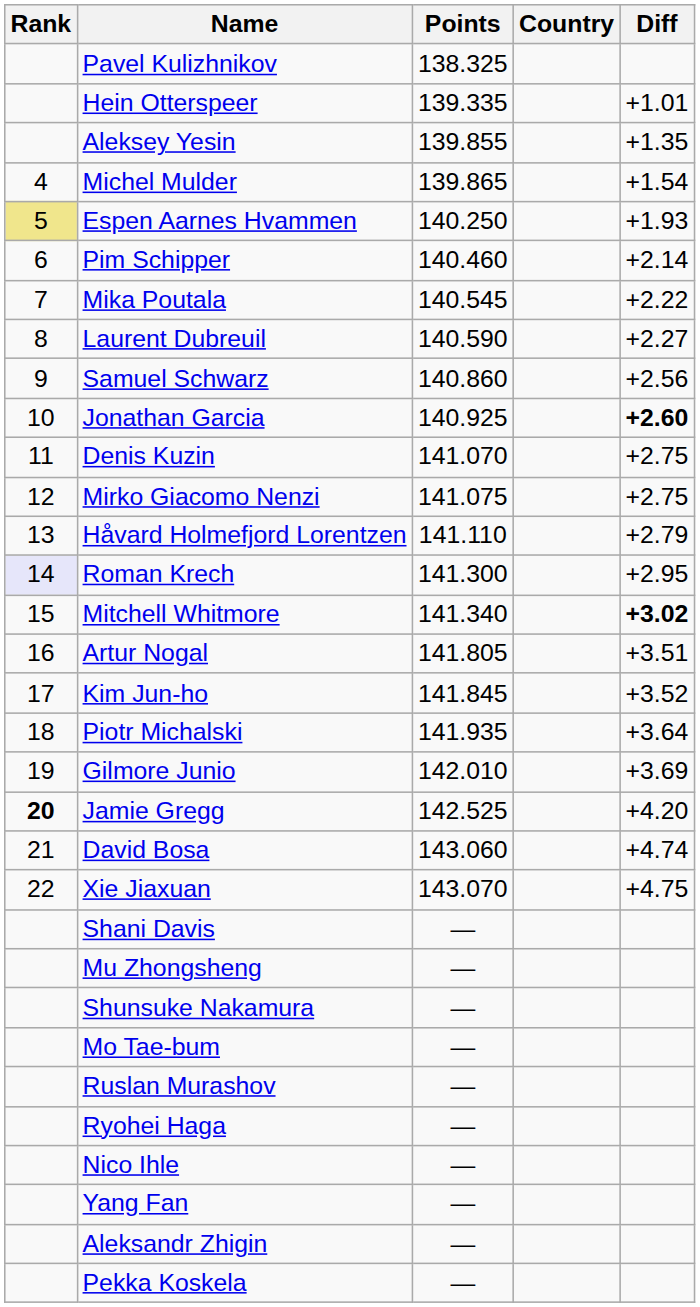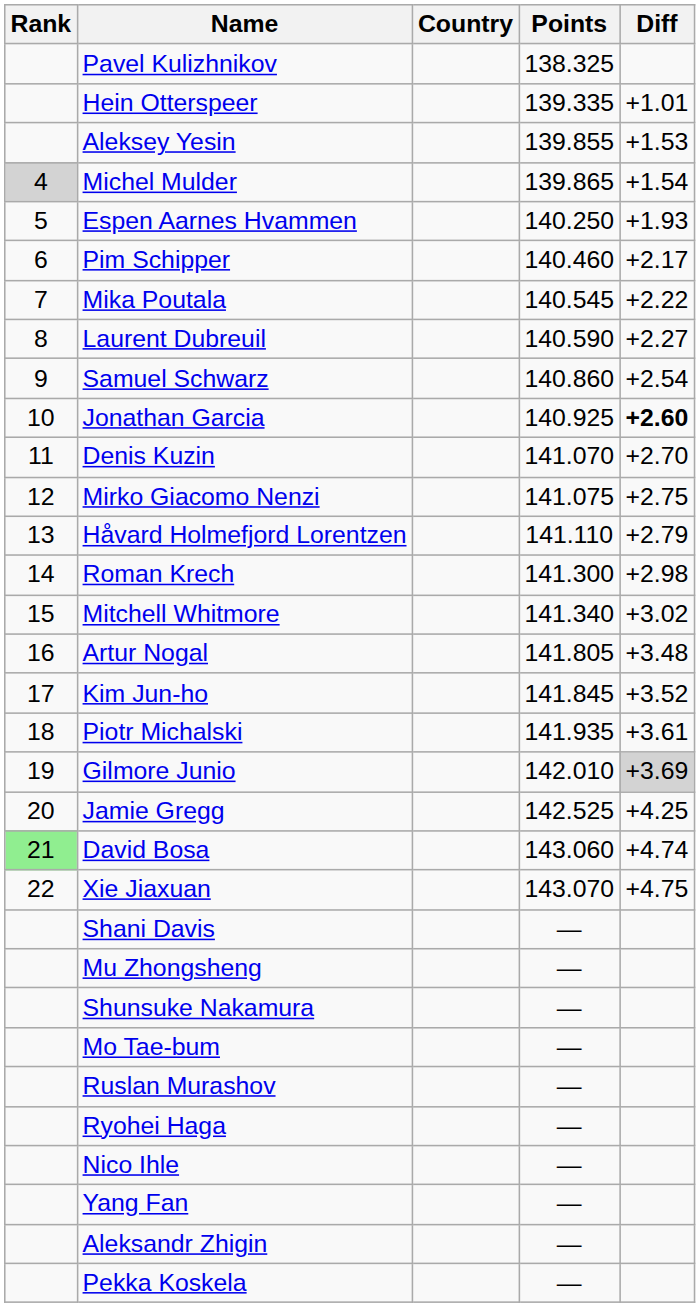 <table class="wikitable sortable" style="text-align:center">
 <tr>
 <th>Rank</th>
 <th>Name</th>
+<th>Country</th>
 <th>Points</th>
-<th>Country</th>
 <th>Diff</th>
 </tr>
 <tr>
 <td></td>
 <td align=left><a href='#'>Pavel Kulizhnikov</a></td>
+<td align=left></td>
 <td>138.325</td>
-<td align=left></td>
 <td></td>
 </tr>
 <tr>
 <td></td>
 <td align=left><a href='#'>Hein Otterspeer</a></td>
+<td align=left></td>
 <td>139.335</td>
-<td align=left></td>
 <td>+1.01</td>
 </tr>
 <tr>
 <td></td>
 <td align=left><a href='#'>Aleksey Yesin</a></td>
+<td align=left></td>
 <td>139.855</td>
-<td align=left></td>
-<td>+1.35</td>
+<td>+1.53</td>
 </tr>
 <tr>
-<td>4</td>
+<td style="background: lightgrey;">4</td>
 <td align=left><a href='#'>Michel Mulder</a></td>
+<td align=left></td>
 <td>139.865</td>
-<td align=left></td>
 <td>+1.54</td>
 </tr>
 <tr>
-<td style="background: khaki;">5</td>
+<td>5</td>
 <td align=left><a href='#'>Espen Aarnes Hvammen</a></td>
+<td align=left></td>
 <td>140.250</td>
-<td align=left></td>
 <td>+1.93</td>
 </tr>
 <tr>
 <td>6</td>
 <td align=left><a href='#'>Pim Schipper</a></td>
+<td align=left></td>
 <td>140.460</td>
-<td align=left></td>
-<td>+2.14</td>
+<td>+2.17</td>
 </tr>
 <tr>
 <td>7</td>
 <td align=left><a href='#'>Mika Poutala</a></td>
+<td align=left></td>
 <td>140.545</td>
-<td align=left></td>
 <td>+2.22</td>
 </tr>
 <tr>
 <td>8</td>
 <td align=left><a href='#'>Laurent Dubreuil</a></td>
+<td align=left></td>
 <td>140.590</td>
-<td align=left></td>
 <td>+2.27</td>
 </tr>
 <tr>
 <td>9</td>
 <td align=left><a href='#'>Samuel Schwarz</a></td>
+<td align=left></td>
 <td>140.860</td>
-<td align=left></td>
-<td>+2.56</td>
+<td>+2.54</td>
 </tr>
 <tr>
 <td>10</td>
 <td align=left><a href='#'>Jonathan Garcia</a></td>
+<td align=left></td>
 <td>140.925</td>
-<td align=left></td>
 <td><strong>+2.60</strong></td>
 </tr>
 <tr>
 <td>11</td>
 <td align=left><a href='#'>Denis Kuzin</a></td>
+<td align=left></td>
 <td>141.070</td>
-<td align=left></td>
-<td>+2.75</td>
+<td>+2.70</td>
 </tr>
 <tr>
 <td>12</td>
 <td align=left><a href='#'>Mirko Giacomo Nenzi</a></td>
+<td align=left></td>
 <td>141.075</td>
-<td align=left></td>
 <td>+2.75</td>
 </tr>
 <tr>
 <td>13</td>
 <td align=left><a href='#'>Håvard Holmefjord Lorentzen</a></td>
+<td align=left></td>
 <td>141.110</td>
-<td align=left></td>
 <td>+2.79</td>
 </tr>
 <tr>
-<td style="background: lavender;">14</td>
+<td>14</td>
 <td align=left><a href='#'>Roman Krech</a></td>
+<td align=left></td>
 <td>141.300</td>
-<td align=left></td>
-<td>+2.95</td>
+<td>+2.98</td>
 </tr>
 <tr>
 <td>15</td>
 <td align=left><a href='#'>Mitchell Whitmore</a></td>
+<td align=left></td>
 <td>141.340</td>
-<td align=left></td>
-<td><strong>+3.02</strong></td>
+<td>+3.02</td>
 </tr>
 <tr>
 <td>16</td>
 <td align=left><a href='#'>Artur Nogal</a></td>
+<td align=left></td>
 <td>141.805</td>
-<td align=left></td>
-<td>+3.51</td>
+<td>+3.48</td>
 </tr>
 <tr>
 <td>17</td>
 <td align=left><a href='#'>Kim Jun-ho</a></td>
+<td align=left></td>
 <td>141.845</td>
-<td align=left></td>
 <td>+3.52</td>
 </tr>
 <tr>
 <td>18</td>
 <td align=left><a href='#'>Piotr Michalski</a></td>
+<td align=left></td>
 <td>141.935</td>
-<td align=left></td>
-<td>+3.64</td>
+<td>+3.61</td>
 </tr>
 <tr>
 <td>19</td>
 <td align=left><a href='#'>Gilmore Junio</a></td>
+<td align=left></td>
 <td>142.010</td>
-<td align=left></td>
-<td>+3.69</td>
+<td style="background: lightgrey;">+3.69</td>
 </tr>
 <tr>
-<td><strong>20</strong></td>
+<td>20</td>
 <td align=left><a href='#'>Jamie Gregg</a></td>
+<td align=left></td>
 <td>142.525</td>
-<td align=left></td>
-<td>+4.20</td>
+<td>+4.25</td>
 </tr>
 <tr>
-<td>21</td>
+<td style="background: lightgreen;">21</td>
 <td align=left><a href='#'>David Bosa</a></td>
+<td align=left></td>
 <td>143.060</td>
-<td align=left></td>
 <td>+4.74</td>
 </tr>
 <tr>
 <td>22</td>
 <td align=left><a href='#'>Xie Jiaxuan</a></td>
+<td align=left></td>
 <td>143.070</td>
-<td align=left></td>
 <td>+4.75</td>
 </tr>
 <tr>
 <td></td>
 <td align=left><a href='#'>Shani Davis</a></td>
+<td align=left></td>
 <td>—</td>
-<td align=left></td>
 <td></td>
 </tr>
 <tr>
 <td></td>
 <td align=left><a href='#'>Mu Zhongsheng</a></td>
+<td align=left></td>
 <td>—</td>
-<td align=left></td>
 <td></td>
 </tr>
 <tr>
 <td></td>
 <td align=left><a href='#'>Shunsuke Nakamura</a></td>
+<td align=left></td>
 <td>—</td>
-<td align=left></td>
 <td></td>
 </tr>
 <tr>
 <td></td>
 <td align=left><a href='#'>Mo Tae-bum</a></td>
+<td align=left></td>
 <td>—</td>
-<td align=left></td>
 <td></td>
 </tr>
 <tr>
 <td></td>
 <td align=left><a href='#'>Ruslan Murashov</a></td>
+<td align=left></td>
 <td>—</td>
-<td align=left></td>
 <td></td>
 </tr>
 <tr>
 <td></td>
 <td align=left><a href='#'>Ryohei Haga</a></td>
+<td align=left></td>
 <td>—</td>
-<td align=left></td>
 <td></td>
 </tr>
 <tr>
 <td></td>
 <td align=left><a href='#'>Nico Ihle</a></td>
+<td align=left></td>
 <td>—</td>
-<td align=left></td>
 <td></td>
 </tr>
 <tr>
 <td></td>
 <td align=left><a href='#'>Yang Fan</a></td>
+<td align=left></td>
 <td>—</td>
-<td align=left></td>
 <td></td>
 </tr>
 <tr>
 <td></td>
 <td align=left><a href='#'>Aleksandr Zhigin</a></td>
+<td align=left></td>
 <td>—</td>
-<td align=left></td>
 <td></td>
 </tr>
 <tr>
 <td></td>
 <td align=left><a href='#'>Pekka Koskela</a></td>
+<td align=left></td>
 <td>—</td>
-<td align=left></td>
 <td></td>
 </tr>
 </table>
